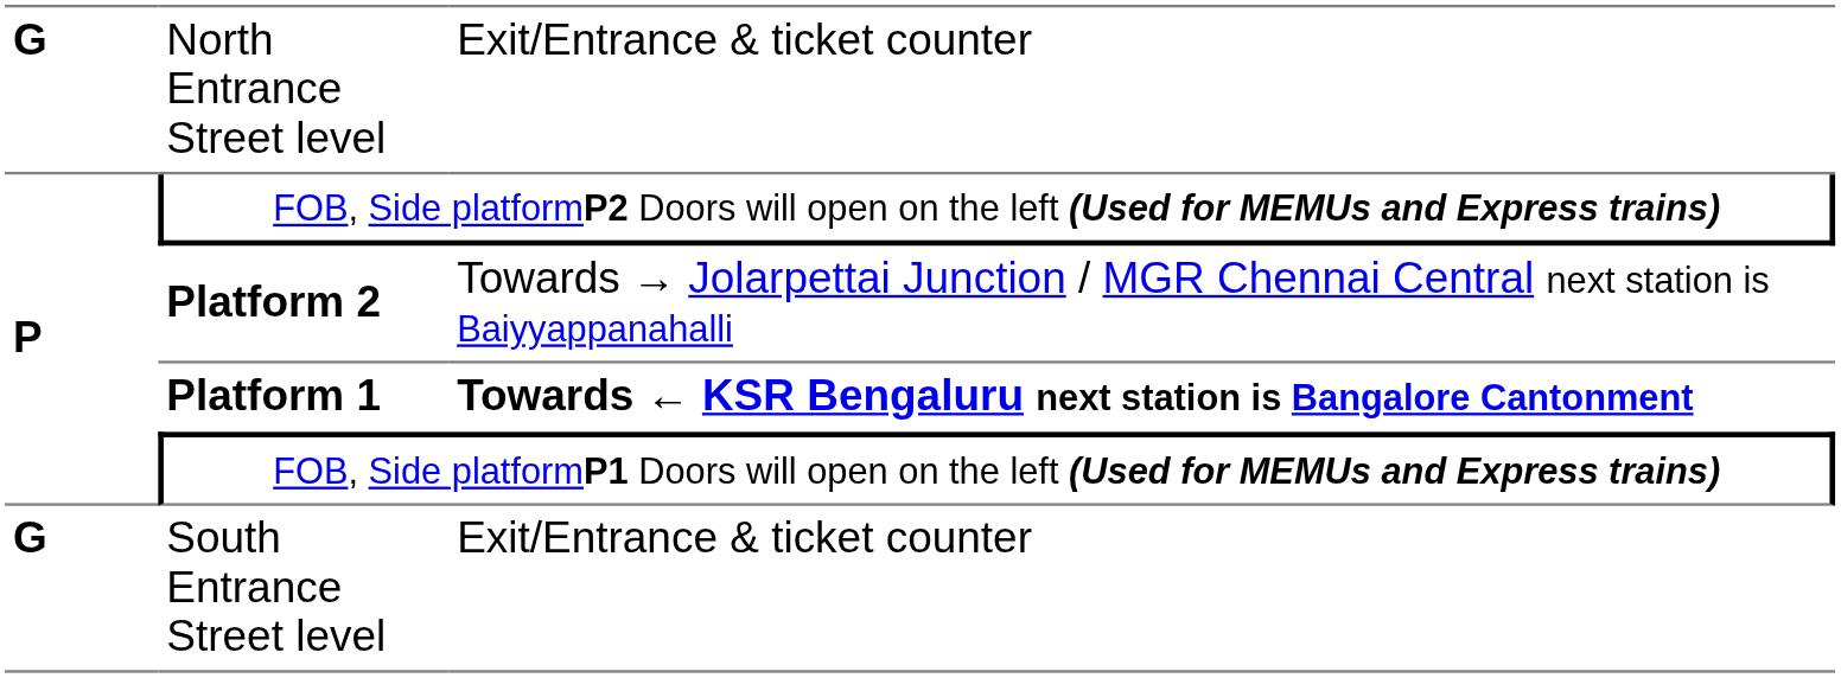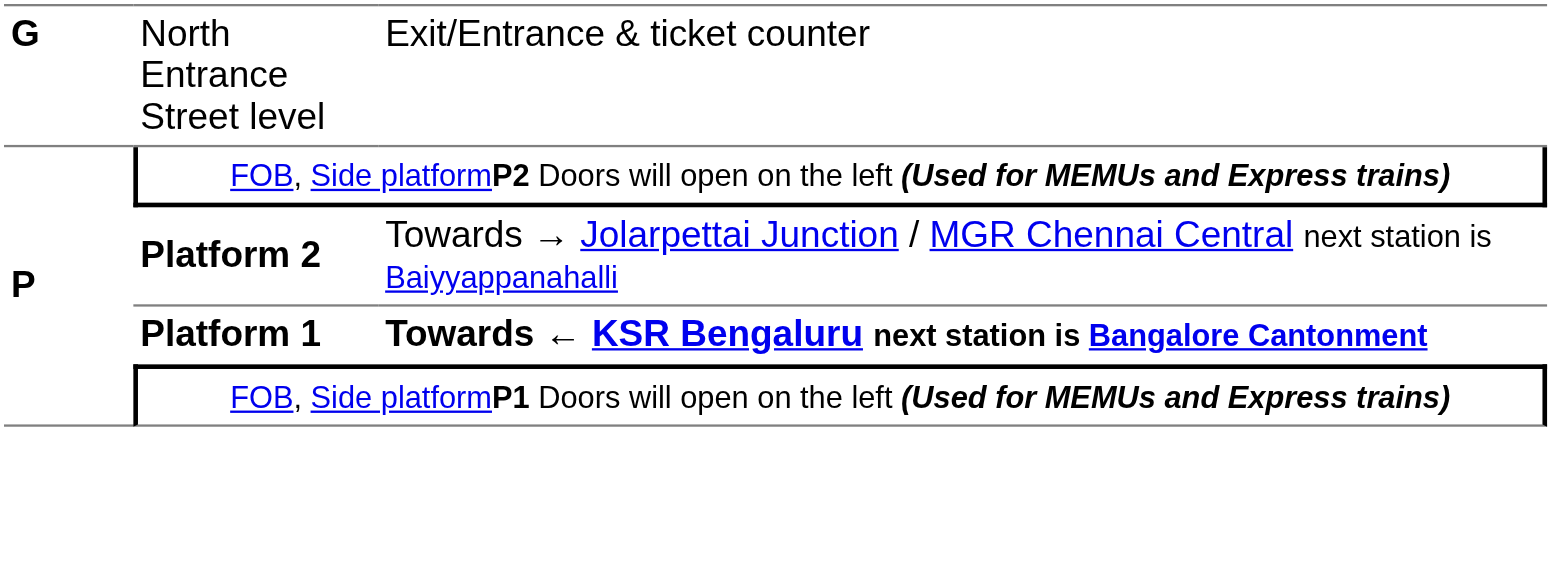 <table cellpadding="3" cellspacing="0" border="0">
 <tr>
 <td valign="top" width="50" style="border-top:solid 1px gray;border-bottom:solid 1px gray;"><strong>G</strong></td>
 <td valign="top" width="100" style="border-top:solid 1px gray;border-bottom:solid 1px gray;">North Entrance Street level</td>
 <td valign="top" width="390" style="border-top:solid 1px gray;border-bottom:solid 1px gray;">Exit/Entrance & ticket counter</td>
 </tr>
 <tr>
 <td rowspan="4" width="50" valign="center" style="border-bottom:solid 1px gray;"><strong>P</strong></td>
 <td colspan="2" style="border-right:solid 2px black;border-left:solid 2px black;border-bottom:solid 2px black;text-align:center;"><a href='#'><small>FOB</small></a><small>, <a href='#'>Side platform</a><strong>P2</strong> Doors will open on the left <strong><em>(Used for MEMUs and Express trains)</em></strong></small></td>
 </tr>
 <tr>
 <td width="100" style="border-bottom:solid 1px gray;"><span><strong>Platform 2</strong></span></td>
 <td width="500" style="border-bottom:solid 1px gray;">Towards → <a href='#'>Jolarpettai Junction</a> / <a href='#'>MGR Chennai Central</a> <small>next station is <a href='#'>Baiyyappanahalli</a></small></td>
 </tr>
 <tr>
 <td width="100" style="border-bottom:solid 1px white;"><span><strong>Platform 1</strong></span></td>
 <td width="500" style="border-bottom:solid 1px white;"><strong>Towards ← <a href='#'>KSR Bengaluru</a> <small>next station is <a href='#'>Bangalore Cantonment</a></small></strong></td>
 </tr>
 <tr>
 <td colspan="2" width="100" align="center" style="border-top:solid 2px black;border-right:solid 2px black;border-left:solid 2px black;border-bottom:solid 1px gray;"><a href='#'><small>FOB</small></a><small>, <a href='#'>Side platform</a><strong>P1</strong> Doors will open on the left <strong><em>(Used for MEMUs and Express trains)</em></strong></small></td>
 </tr>
-<tr>
-<td width="50" valign="top" style="border-bottom:solid 1px gray;"><strong>G</strong></td>
-<td width="50" valign="top" style="border-bottom:solid 1px gray;">South Entrance Street level</td>
-<td width="50" valign="top" style="border-bottom:solid 1px gray;">Exit/Entrance & ticket counter</td>
-</tr>
 </table>
